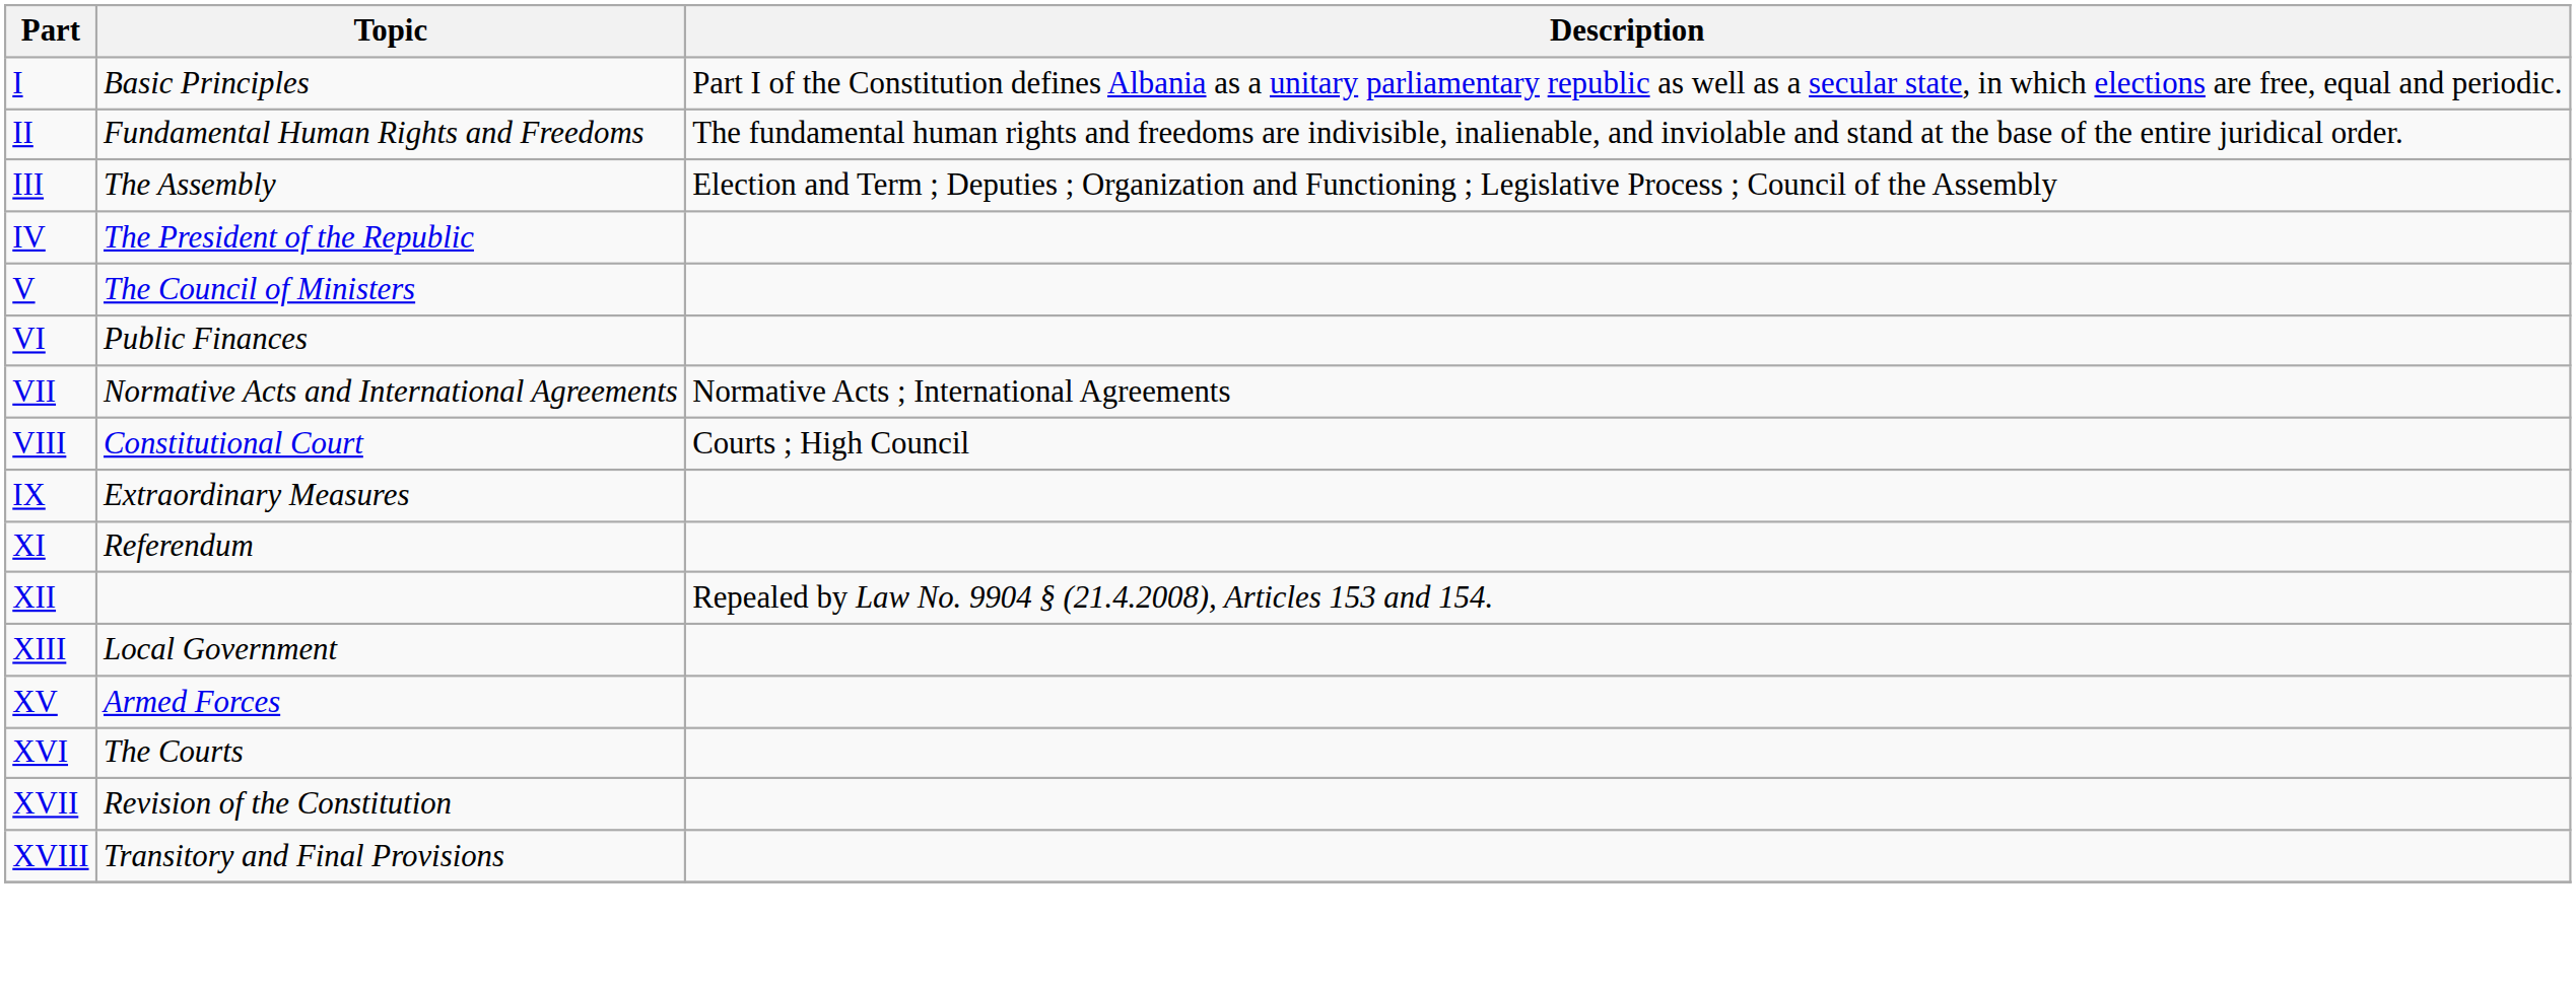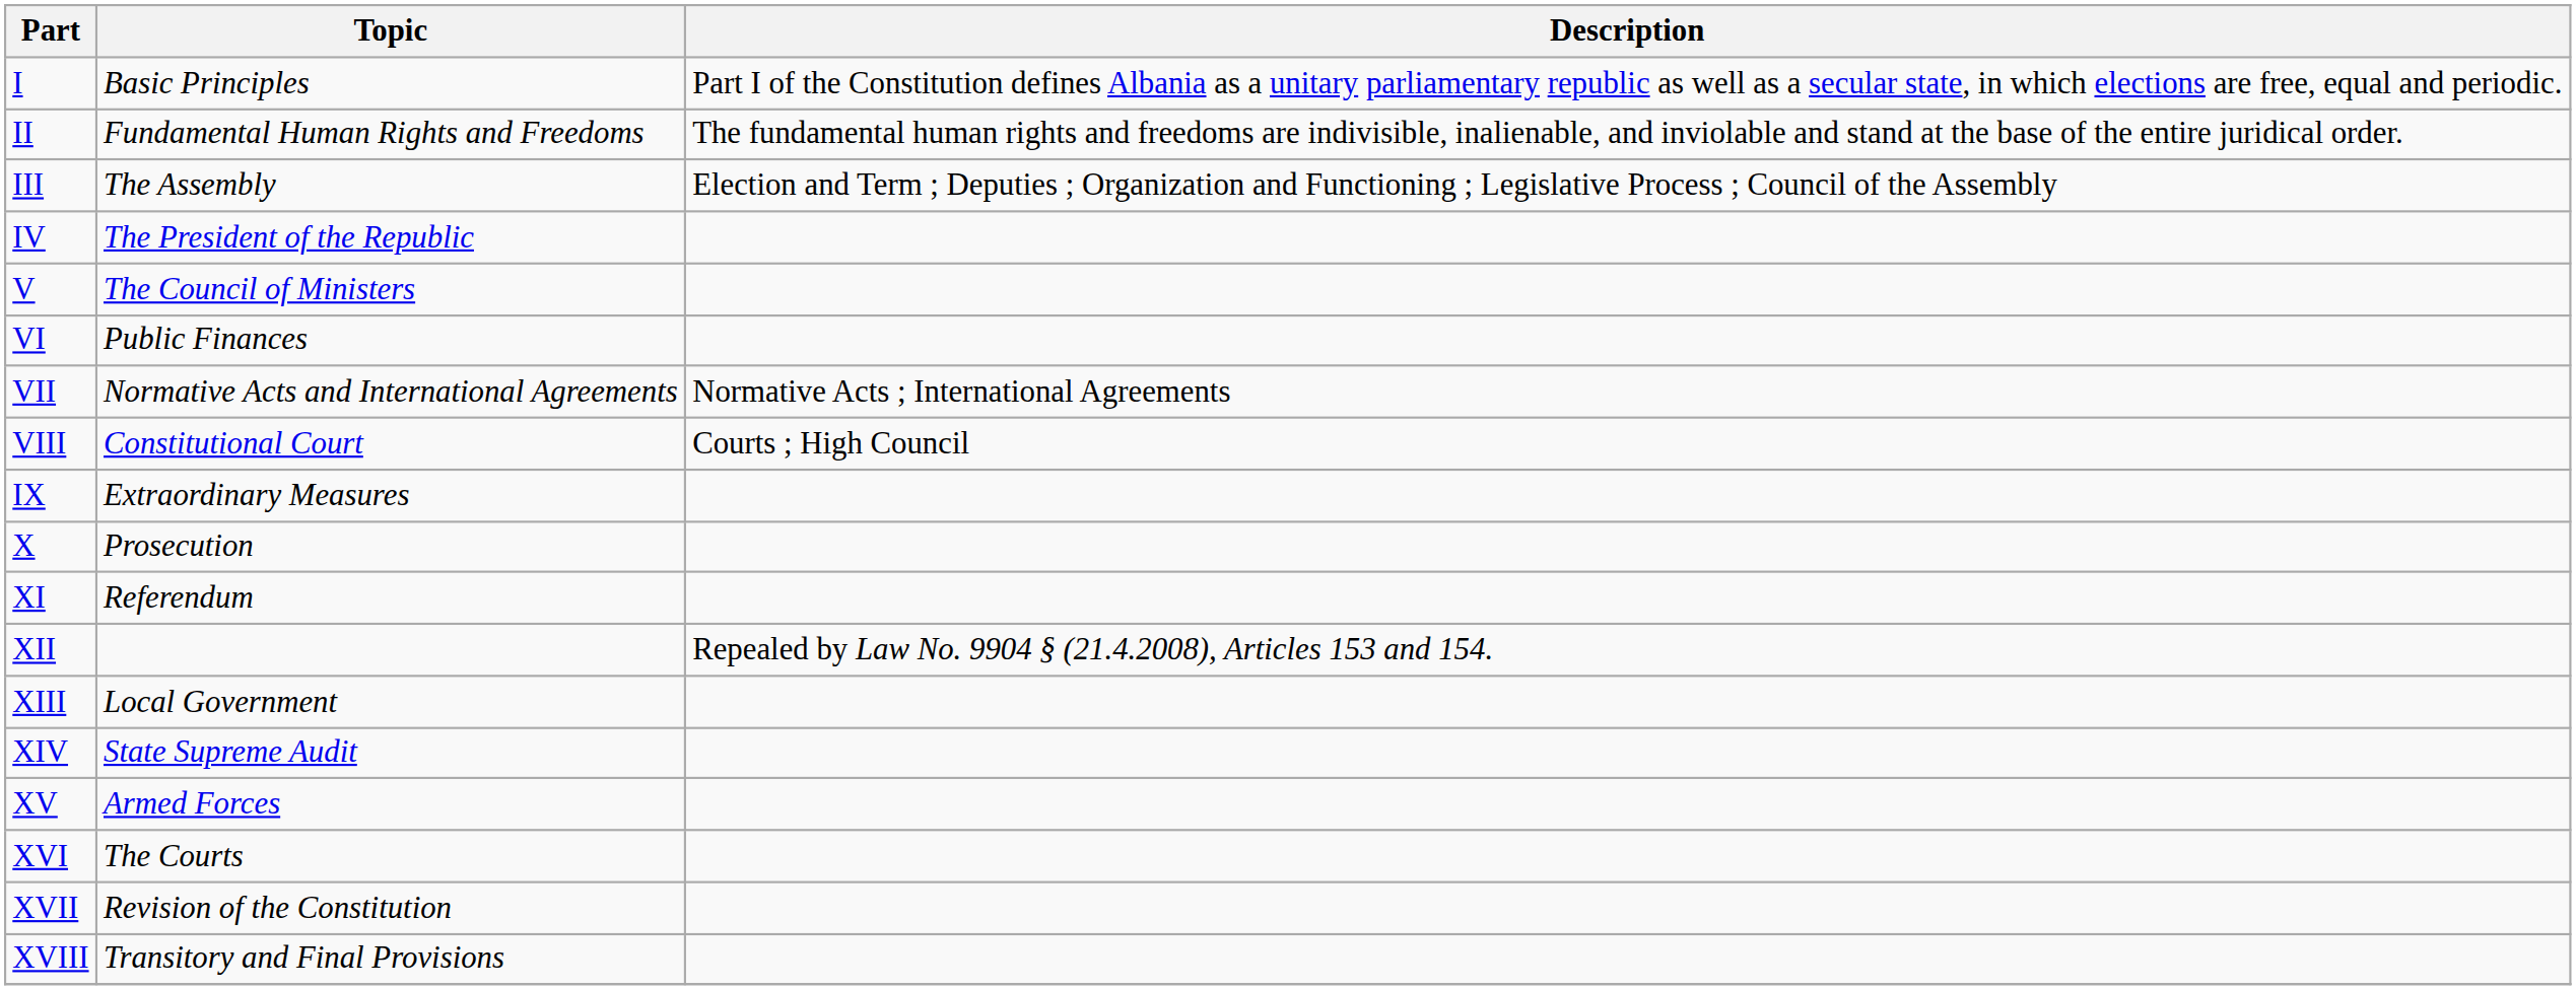 <table class="wikitable" style="text-align:left; font-size:90%;">
 <tr>
 <th scope="col">Part</th>
 <th scope="col">Topic</th>
 <th scope="col">Description</th>
 </tr>
 <tr>
 <td><a href='#'>I</a></td>
 <td><em>Basic Principles</em></td>
 <td>Part I of the Constitution defines <a href='#'>Albania</a> as a <a href='#'>unitary</a> <a href='#'>parliamentary</a> <a href='#'>republic</a> as well as a <a href='#'>secular state</a>, in which <a href='#'>elections</a> are free, equal and periodic.</td>
 </tr>
 <tr>
 <td><a href='#'>II</a></td>
 <td><em>Fundamental Human Rights and Freedoms</em></td>
 <td>The fundamental human rights and freedoms are indivisible, inalienable, and inviolable and stand at the base of the entire juridical order.</td>
 </tr>
 <tr>
 <td><a href='#'>III</a></td>
 <td><em>The Assembly</em></td>
 <td>Election and Term ; Deputies ; Organization and Functioning ; Legislative Process ; Council of the Assembly</td>
 </tr>
 <tr>
 <td><a href='#'>IV</a></td>
 <td><em><a href='#'>The President of the Republic</a></em></td>
 <td></td>
 </tr>
 <tr>
 <td><a href='#'>V</a></td>
 <td><em><a href='#'>The Council of Ministers</a></em></td>
 <td></td>
 </tr>
 <tr>
 <td><a href='#'>VI</a></td>
 <td><em>Public Finances</em></td>
 <td></td>
 </tr>
 <tr>
 <td><a href='#'>VII</a></td>
 <td><em>Normative Acts and International Agreements</em></td>
 <td>Normative Acts ; International Agreements</td>
 </tr>
 <tr>
 <td><a href='#'>VIII</a></td>
 <td><em><a href='#'>Constitutional Court</a></em></td>
 <td>Courts ; High Council</td>
 </tr>
 <tr>
 <td><a href='#'>IX</a></td>
 <td><em>Extraordinary Measures</em></td>
 <td></td>
 </tr>
 <tr>
+<td><a href='#'>X</a></td>
+<td><em>Prosecution</em></td>
+<td></td>
+</tr>
+<tr>
 <td><a href='#'>XI</a></td>
 <td><em>Referendum</em></td>
 <td></td>
 </tr>
 <tr>
 <td><a href='#'>XII</a></td>
 <td></td>
 <td>Repealed by <em>Law No. 9904 § (21.4.2008), Articles 153 and 154.</em></td>
 </tr>
 <tr>
 <td><a href='#'>XIII</a></td>
 <td><em>Local Government</em></td>
+<td></td>
+</tr>
+<tr>
+<td><a href='#'>XIV</a></td>
+<td><em><a href='#'>State Supreme Audit</a></em></td>
 <td></td>
 </tr>
 <tr>
 <td><a href='#'>XV</a></td>
 <td><em><a href='#'>Armed Forces</a></em></td>
 <td></td>
 </tr>
 <tr>
 <td><a href='#'>XVI</a></td>
 <td><em>The Courts</em></td>
 <td></td>
 </tr>
 <tr>
 <td><a href='#'>XVII</a></td>
 <td><em>Revision of the Constitution</em></td>
 <td></td>
 </tr>
 <tr>
 <td><a href='#'>XVIII</a></td>
 <td><em>Transitory and Final Provisions</em></td>
 <td></td>
 </tr>
 <tr>
 </tr>
 </table>
